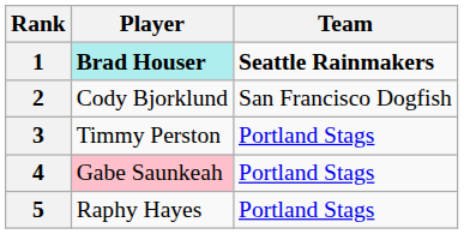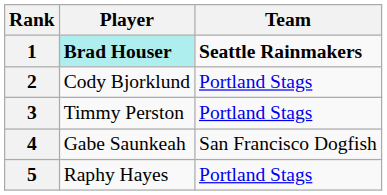 <table class="wikitable sortable">
 <tr>
 <th>Rank</th>
 <th>Player</th>
 <th>Team</th>
 </tr>
 <tr>
 <th>1</th>
 <td data-sort-value="Houser, Brad" style="background: paleturquoise;"><strong>Brad Houser</strong></td>
 <td><strong>Seattle Rainmakers</strong></td>
 </tr>
 <tr>
 <th>2</th>
 <td data-sort-value="Bjorklund, Cody">Cody Bjorklund</td>
-<td>San Francisco Dogfish</td>
+<td><a href='#'>Portland Stags</a></td>
 </tr>
 <tr>
 <th>3</th>
 <td data-sort-value="Perston, Timmy">Timmy Perston</td>
 <td><a href='#'>Portland Stags</a></td>
 </tr>
 <tr>
 <th>4</th>
-<td data-sort-value="Saunkeah, Gabe" style="background: pink;">Gabe Saunkeah</td>
-<td><a href='#'>Portland Stags</a></td>
+<td data-sort-value="Saunkeah, Gabe">Gabe Saunkeah</td>
+<td>San Francisco Dogfish</td>
 </tr>
 <tr>
 <th>5</th>
 <td data-sort-value="Hayes, Raphy">Raphy Hayes</td>
 <td><a href='#'>Portland Stags</a></td>
 </tr>
 </table>
